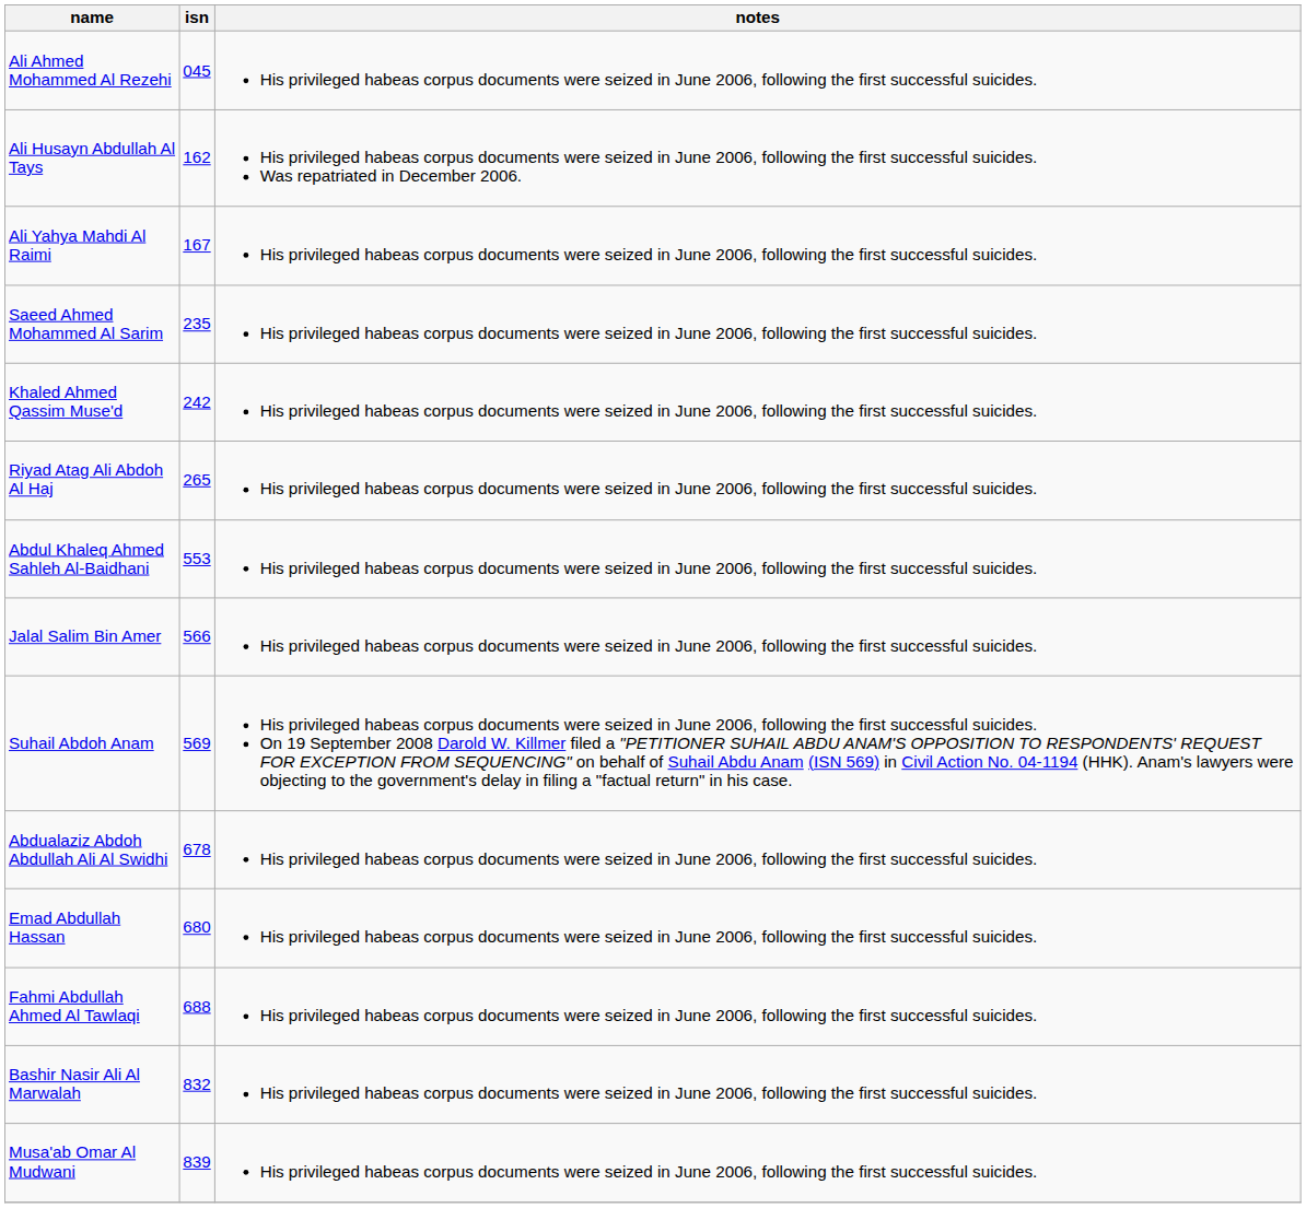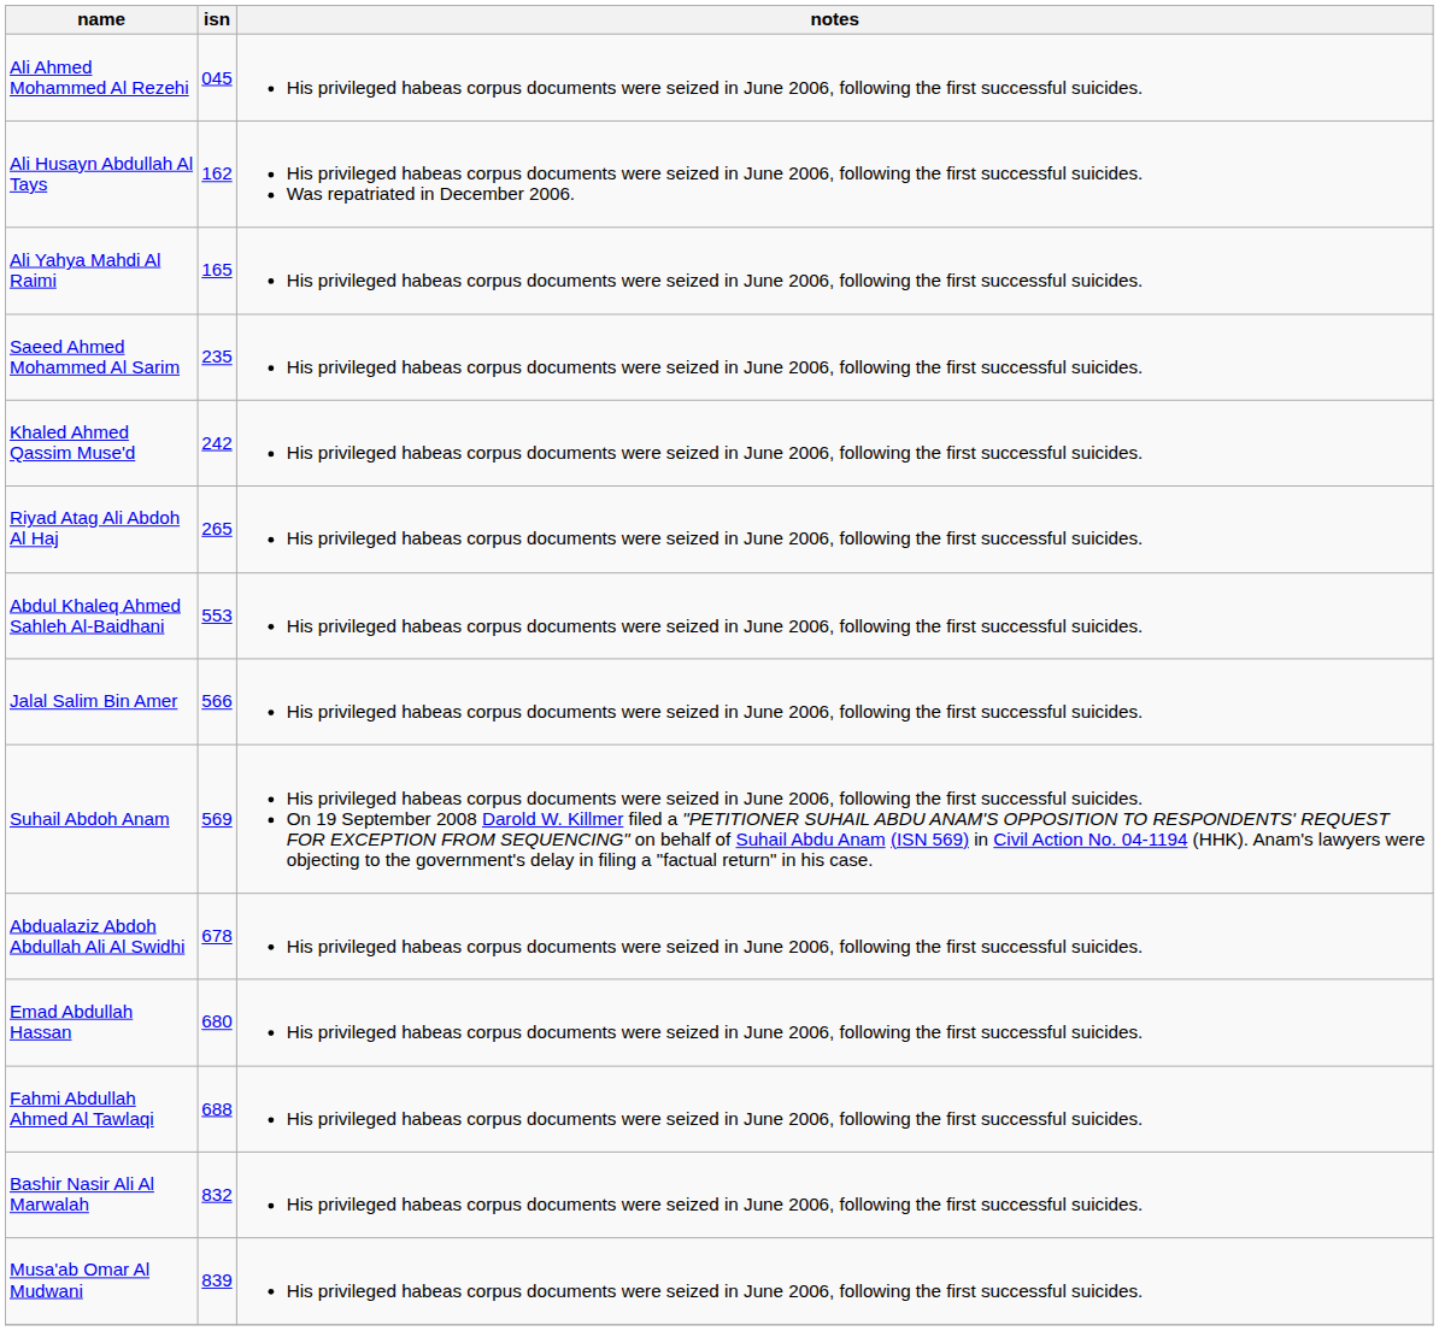 <table class="wikitable" border="1">
 <tr>
 <th><strong>name</strong></th>
 <th><strong>isn</strong></th>
 <th><strong>notes</strong></th>
 </tr>
 <tr>
 <td><a href='#'>Ali Ahmed Mohammed Al Rezehi</a></td>
 <td><a href='#'>045</a></td>
 <td><br><ul><li>His privileged habeas corpus documents were seized in June 2006, following the first successful suicides.</li></ul></td>
 </tr>
 <tr>
 <td><a href='#'>Ali Husayn Abdullah Al Tays</a></td>
 <td><a href='#'>162</a></td>
 <td><br><ul><li>His privileged habeas corpus documents were seized in June 2006, following the first successful suicides.</li><li>Was repatriated in December 2006.</li></ul></td>
 </tr>
 <tr>
 <td><a href='#'>Ali Yahya Mahdi Al Raimi</a></td>
-<td><a href='#'>167</a></td>
+<td><a href='#'>165</a></td>
 <td><br><ul><li>His privileged habeas corpus documents were seized in June 2006, following the first successful suicides.</li></ul></td>
 </tr>
 <tr>
 <td><a href='#'>Saeed Ahmed Mohammed Al Sarim</a></td>
 <td><a href='#'>235</a></td>
 <td><br><ul><li>His privileged habeas corpus documents were seized in June 2006, following the first successful suicides.</li></ul></td>
 </tr>
 <tr>
 <td><a href='#'>Khaled Ahmed Qassim Muse'd</a></td>
 <td><a href='#'>242</a></td>
 <td><br><ul><li>His privileged habeas corpus documents were seized in June 2006, following the first successful suicides.</li></ul></td>
 </tr>
 <tr>
 <td><a href='#'>Riyad Atag Ali Abdoh Al Haj</a></td>
 <td><a href='#'>265</a></td>
 <td><br><ul><li>His privileged habeas corpus documents were seized in June 2006, following the first successful suicides.</li></ul></td>
 </tr>
 <tr>
 <td><a href='#'>Abdul Khaleq Ahmed Sahleh Al-Baidhani</a></td>
 <td><a href='#'>553</a></td>
 <td><br><ul><li>His privileged habeas corpus documents were seized in June 2006, following the first successful suicides.</li></ul></td>
 </tr>
 <tr>
 <td><a href='#'>Jalal Salim Bin Amer</a></td>
 <td><a href='#'>566</a></td>
 <td><br><ul><li>His privileged habeas corpus documents were seized in June 2006, following the first successful suicides.</li></ul></td>
 </tr>
 <tr>
 <td><a href='#'>Suhail Abdoh Anam</a></td>
 <td><a href='#'>569</a></td>
 <td><br><ul><li>His privileged habeas corpus documents were seized in June 2006, following the first successful suicides.</li><li>On 19 September 2008 <a href='#'>Darold W. Killmer</a> filed a <em>"PETITIONER SUHAIL ABDU ANAM'S OPPOSITION TO RESPONDENTS' REQUEST FOR EXCEPTION FROM SEQUENCING"</em> on behalf of <a href='#'>Suhail Abdu Anam</a> <a href='#'>(ISN 569)</a> in <a href='#'>Civil Action No. 04-1194</a> (HHK). Anam's lawyers were objecting to the government's delay in filing a "factual return" in his case.</li></ul></td>
 </tr>
 <tr>
 <td><a href='#'>Abdualaziz Abdoh Abdullah Ali Al Swidhi</a></td>
 <td><a href='#'>678</a></td>
 <td><br><ul><li>His privileged habeas corpus documents were seized in June 2006, following the first successful suicides.</li></ul></td>
 </tr>
 <tr>
 <td><a href='#'>Emad Abdullah Hassan</a></td>
 <td><a href='#'>680</a></td>
 <td><br><ul><li>His privileged habeas corpus documents were seized in June 2006, following the first successful suicides.</li></ul></td>
 </tr>
 <tr>
 <td><a href='#'>Fahmi Abdullah Ahmed Al Tawlaqi</a></td>
 <td><a href='#'>688</a></td>
 <td><br><ul><li>His privileged habeas corpus documents were seized in June 2006, following the first successful suicides.</li></ul></td>
 </tr>
 <tr>
 <td><a href='#'>Bashir Nasir Ali Al Marwalah</a></td>
 <td><a href='#'>832</a></td>
 <td><br><ul><li>His privileged habeas corpus documents were seized in June 2006, following the first successful suicides.</li></ul></td>
 </tr>
 <tr>
 <td><a href='#'>Musa'ab Omar Al Mudwani</a></td>
 <td><a href='#'>839</a></td>
 <td><br><ul><li>His privileged habeas corpus documents were seized in June 2006, following the first successful suicides.</li></ul></td>
 </tr>
 <tr>
 </tr>
 </table>
